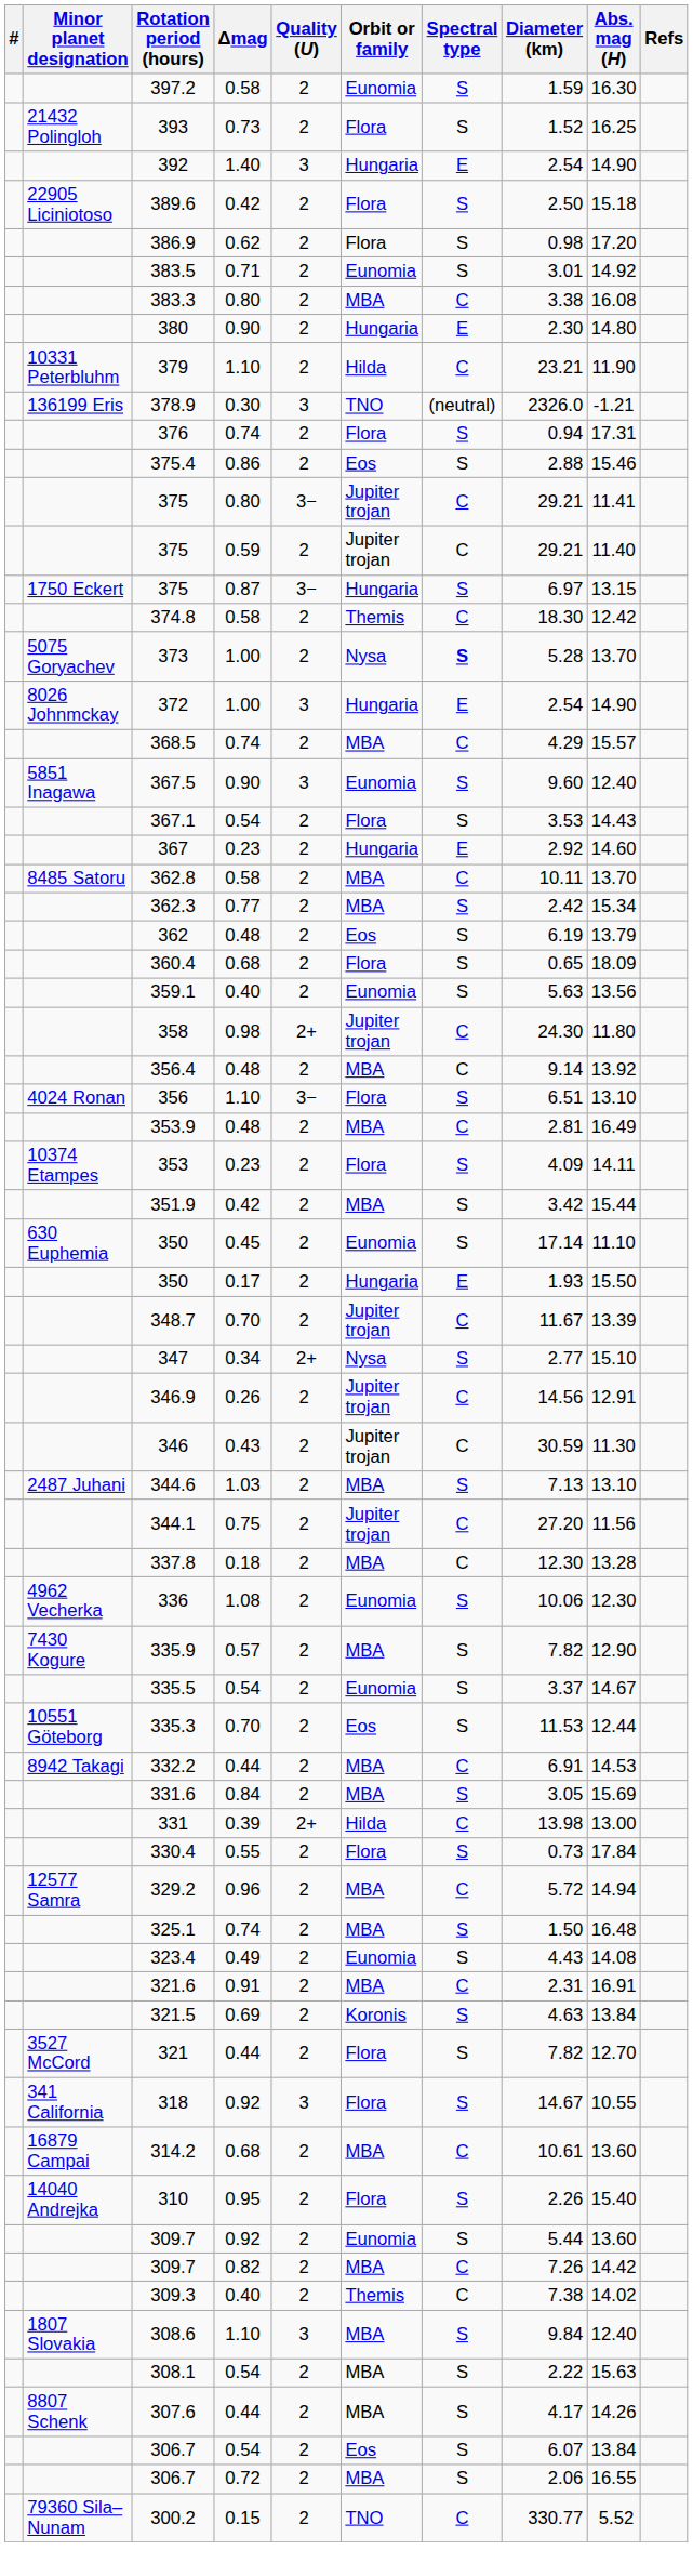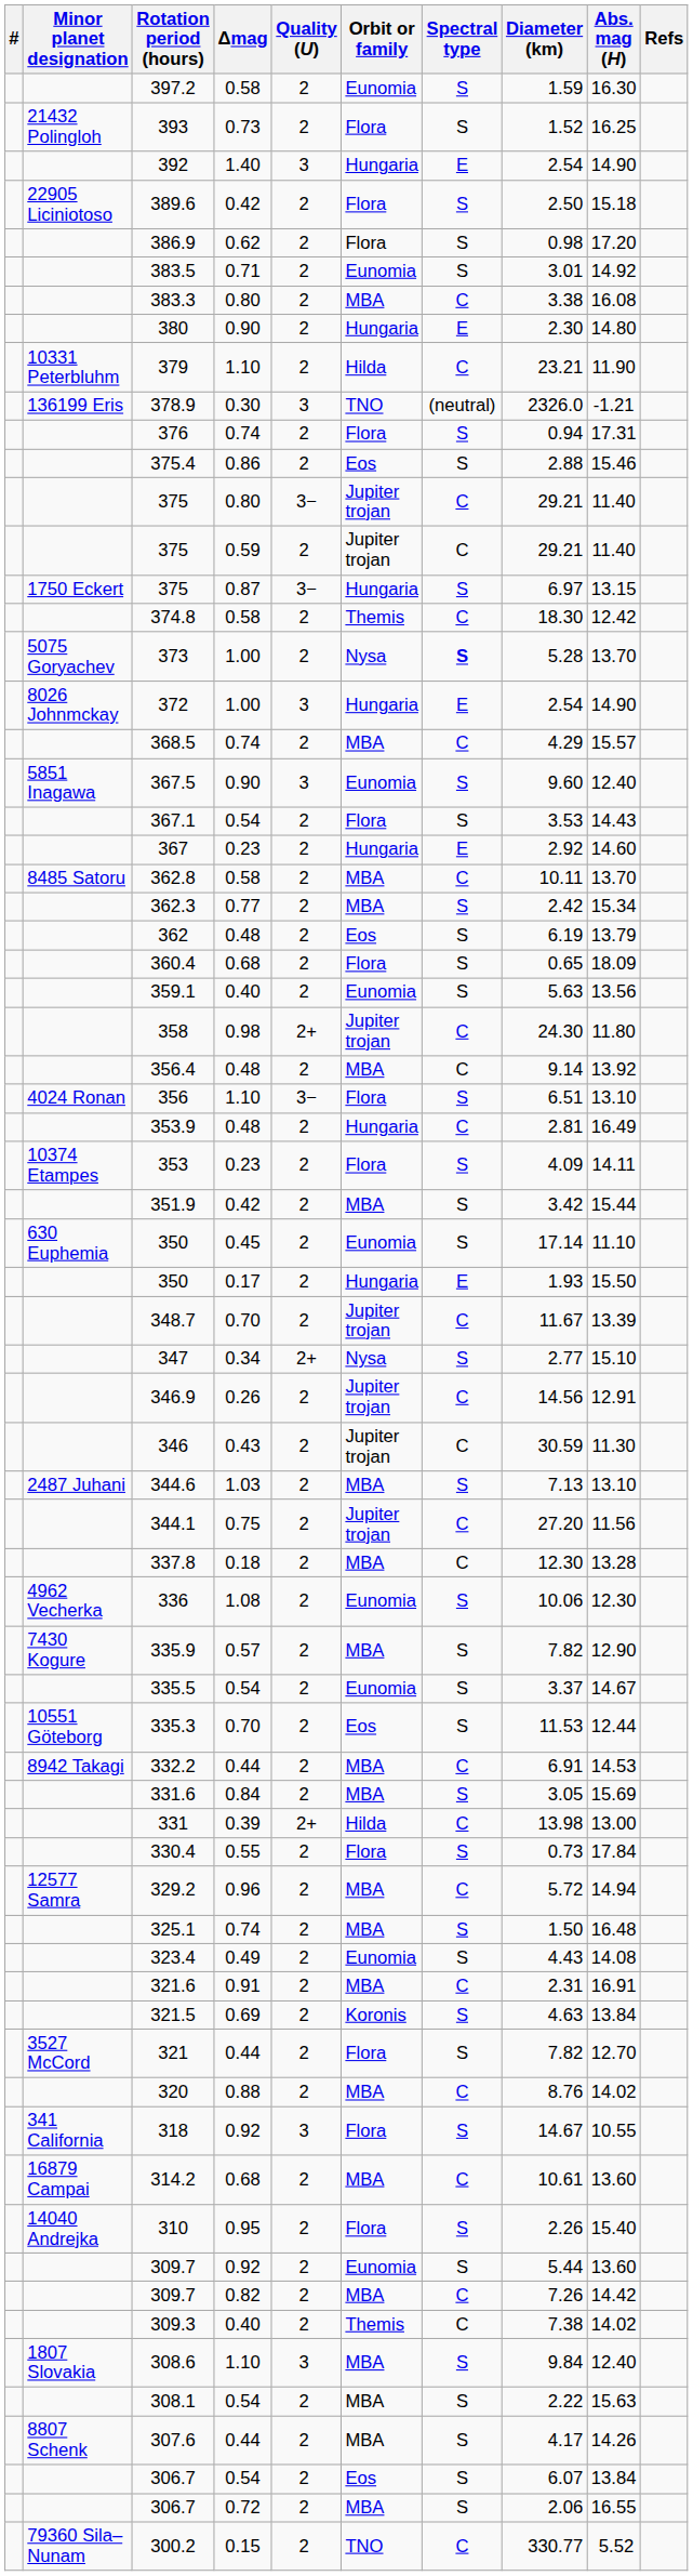 <table class="wikitable sortable" style="text-align: center;">
 <tr>
 <th class="unsortable" width=28>#</th>
 <th width=180><a href='#'>Minor planet designation</a></th>
 <th><a href='#'>Rotation period</a><br>(hours)</th>
 <th>Δ<a href='#'>mag</a></th>
 <th><a href='#'>Quality</a><br>(<em>U</em>)</th>
 <th>Orbit or <a href='#'>family</a></th>
 <th><a href='#'>Spectral type</a></th>
 <th><a href='#'>Diameter</a><br>(km)</th>
 <th><a href='#'>Abs. mag</a><br>(<em>H</em>)</th>
 <th class="unsortable" width=100>Refs</th>
 </tr>
 <tr id="223665">
 <td></td>
 <td align=left></td>
 <td>397.2</td>
 <td>0.58</td>
 <td>2 </td>
 <td align=left><a href='#'>Eunomia</a></td>
 <td><a href='#'>S</a></td>
 <td align=right>1.59</td>
 <td>16.30</td>
 <td></td>
 </tr>
 <tr id="21432">
 <td></td>
 <td align=left><a href='#'>21432 Polingloh</a></td>
 <td>393</td>
 <td>0.73</td>
 <td>2 </td>
 <td align=left><a href='#'>Flora</a></td>
 <td>S</td>
 <td align=right>1.52</td>
 <td>16.25</td>
 <td></td>
 </tr>
 <tr id="76800">
 <td></td>
 <td align=left></td>
 <td>392</td>
 <td>1.40</td>
 <td>3 </td>
 <td align=left><a href='#'>Hungaria</a></td>
 <td><a href='#'>E</a></td>
 <td align=right>2.54</td>
 <td>14.90</td>
 <td></td>
 </tr>
 <tr id="22905">
 <td></td>
 <td align=left><a href='#'>22905 Liciniotoso</a></td>
 <td>389.6</td>
 <td>0.42</td>
 <td>2 </td>
 <td align=left><a href='#'>Flora</a></td>
 <td><a href='#'>S</a></td>
 <td align=right>2.50</td>
 <td>15.18</td>
 <td></td>
 </tr>
 <tr id="172537">
 <td></td>
 <td align=left></td>
 <td>386.9</td>
 <td>0.62</td>
 <td>2 </td>
 <td align=left>Flora</td>
 <td>S</td>
 <td align=right>0.98</td>
 <td>17.20</td>
 <td></td>
 </tr>
 <tr id="108163">
 <td></td>
 <td align=left></td>
 <td>383.5</td>
 <td>0.71</td>
 <td>2 </td>
 <td align=left><a href='#'>Eunomia</a></td>
 <td>S</td>
 <td align=right>3.01</td>
 <td>14.92</td>
 <td></td>
 </tr>
 <tr id="192309">
 <td></td>
 <td align=left></td>
 <td>383.3</td>
 <td>0.80</td>
 <td>2 </td>
 <td align=left><a href='#'>MBA</a> </td>
 <td><a href='#'>C</a></td>
 <td align=right>3.38</td>
 <td>16.08</td>
 <td></td>
 </tr>
 <tr id="31182">
 <td></td>
 <td align=left></td>
 <td>380</td>
 <td>0.90</td>
 <td>2 </td>
 <td align=left><a href='#'>Hungaria</a></td>
 <td><a href='#'>E</a></td>
 <td align=right>2.30</td>
 <td>14.80</td>
 <td></td>
 </tr>
 <tr id="10331">
 <td></td>
 <td align=left><a href='#'>10331 Peterbluhm</a></td>
 <td>379</td>
 <td>1.10</td>
 <td>2 </td>
 <td align=left><a href='#'>Hilda</a></td>
 <td><a href='#'>C</a></td>
 <td align=right>23.21</td>
 <td>11.90</td>
 <td></td>
 </tr>
 <tr id="136199">
 <td></td>
 <td align=left><a href='#'>136199 Eris</a></td>
 <td>378.9</td>
 <td>0.30</td>
 <td>3 </td>
 <td align="left"><a href='#'>TNO</a></td>
 <td>(neutral)</td>
 <td align="right">2326.0</td>
 <td>-1.21</td>
 <td></td>
 </tr>
 <tr id="252079">
 <td></td>
 <td align=left></td>
 <td>376</td>
 <td>0.74</td>
 <td>2 </td>
 <td align=left><a href='#'>Flora</a></td>
 <td><a href='#'>S</a></td>
 <td align=right>0.94</td>
 <td>17.31</td>
 <td></td>
 </tr>
 <tr id="184616">
 <td></td>
 <td align=left></td>
 <td>375.4</td>
 <td>0.86</td>
 <td>2 </td>
 <td align=left><a href='#'>Eos</a></td>
 <td>S</td>
 <td align=right>2.88</td>
 <td>15.46</td>
 <td></td>
 </tr>
 <tr id="13331">
 <td></td>
 <td align=left></td>
 <td>375</td>
 <td>0.80</td>
 <td>3−</td>
 <td align=left><a href='#'>Jupiter trojan</a></td>
 <td><a href='#'>C</a></td>
 <td align=right>29.21</td>
-<td>11.41</td>
+<td>11.40</td>
 <td></td>
 </tr>
 <tr id="15529">
 <td></td>
 <td align=left></td>
 <td>375</td>
 <td>0.59</td>
 <td>2 </td>
 <td align=left>Jupiter trojan</td>
 <td>C</td>
 <td align=right>29.21</td>
 <td>11.40</td>
 <td></td>
 </tr>
 <tr id="1750">
 <td></td>
 <td align=left><a href='#'>1750 Eckert</a></td>
 <td>375</td>
 <td>0.87</td>
 <td>3−</td>
 <td align=left><a href='#'>Hungaria</a></td>
 <td><a href='#'>S</a></td>
 <td align=right>6.97</td>
 <td>13.15</td>
 <td></td>
 </tr>
 <tr id="18058">
 <td></td>
 <td align=left></td>
 <td>374.8</td>
 <td>0.58</td>
 <td>2 </td>
 <td align=left><a href='#'>Themis</a></td>
 <td><a href='#'>C</a></td>
 <td align=right>18.30</td>
 <td>12.42</td>
 <td></td>
 </tr>
 <tr id="5075">
 <td></td>
 <td align=left><a href='#'>5075 Goryachev</a></td>
 <td>373</td>
 <td>1.00</td>
 <td>2 </td>
 <td align=left><a href='#'>Nysa</a></td>
 <td><strong><a href='#'>S</a></strong></td>
 <td align=right>5.28</td>
 <td>13.70</td>
 <td></td>
 </tr>
 <tr id="8026">
 <td></td>
 <td align=left><a href='#'>8026 Johnmckay</a></td>
 <td>372</td>
 <td>1.00</td>
 <td>3 </td>
 <td align=left><a href='#'>Hungaria</a></td>
 <td><a href='#'>E</a></td>
 <td align=right>2.54</td>
 <td>14.90</td>
 <td></td>
 </tr>
 <tr id="106723">
 <td></td>
 <td align=left></td>
 <td>368.5</td>
 <td>0.74</td>
 <td>2 </td>
 <td align=left><a href='#'>MBA</a> </td>
 <td><a href='#'>C</a></td>
 <td align=right>4.29</td>
 <td>15.57</td>
 <td></td>
 </tr>
 <tr id="5851">
 <td></td>
 <td align=left><a href='#'>5851 Inagawa</a></td>
 <td>367.5</td>
 <td>0.90</td>
 <td>3 </td>
 <td align=left><a href='#'>Eunomia</a></td>
 <td><a href='#'>S</a></td>
 <td align=right>9.60</td>
 <td>12.40</td>
 <td></td>
 </tr>
 <tr id="14920">
 <td></td>
 <td align=left></td>
 <td>367.1</td>
 <td>0.54</td>
 <td>2 </td>
 <td align=left><a href='#'>Flora</a></td>
 <td>S</td>
 <td align=right>3.53</td>
 <td>14.43</td>
 <td></td>
 </tr>
 <tr id="23615">
 <td></td>
 <td align=left></td>
 <td>367</td>
 <td>0.23</td>
 <td>2 </td>
 <td align=left><a href='#'>Hungaria</a></td>
 <td><a href='#'>E</a></td>
 <td align=right>2.92</td>
 <td>14.60</td>
 <td></td>
 </tr>
 <tr id="8485">
 <td></td>
 <td align=left><a href='#'>8485 Satoru</a></td>
 <td>362.8</td>
 <td>0.58</td>
 <td>2 </td>
 <td align=left><a href='#'>MBA</a> </td>
 <td><a href='#'>C</a></td>
 <td align=right>10.11</td>
 <td>13.70</td>
 <td></td>
 </tr>
 <tr id="114541">
 <td></td>
 <td align=left></td>
 <td>362.3</td>
 <td>0.77</td>
 <td>2 </td>
 <td align=left><a href='#'>MBA</a> </td>
 <td><a href='#'>S</a></td>
 <td align=right>2.42</td>
 <td>15.34</td>
 <td></td>
 </tr>
 <tr id="45752">
 <td></td>
 <td align=left></td>
 <td>362</td>
 <td>0.48</td>
 <td>2 </td>
 <td align=left><a href='#'>Eos</a></td>
 <td>S</td>
 <td align=right>6.19</td>
 <td>13.79</td>
 <td></td>
 </tr>
 <tr id="325929">
 <td></td>
 <td align=left></td>
 <td>360.4</td>
 <td>0.68</td>
 <td>2 </td>
 <td align=left><a href='#'>Flora</a></td>
 <td>S</td>
 <td align=right>0.65</td>
 <td>18.09</td>
 <td></td>
 </tr>
 <tr id="31399">
 <td></td>
 <td align=left></td>
 <td>359.1</td>
 <td>0.40</td>
 <td>2 </td>
 <td align=left><a href='#'>Eunomia</a></td>
 <td>S</td>
 <td align=right>5.63</td>
 <td>13.56</td>
 <td></td>
 </tr>
 <tr id="22056">
 <td></td>
 <td align=left></td>
 <td>358</td>
 <td>0.98</td>
 <td>2+</td>
 <td align=left><a href='#'>Jupiter trojan</a></td>
 <td><a href='#'>C</a></td>
 <td align=right>24.30</td>
 <td>11.80</td>
 <td></td>
 </tr>
 <tr id="83374">
 <td></td>
 <td align=left></td>
 <td>356.4</td>
 <td>0.48</td>
 <td>2 </td>
 <td align=left><a href='#'>MBA</a> </td>
 <td>C</td>
 <td align=right>9.14</td>
 <td>13.92</td>
 <td></td>
 </tr>
 <tr id="4024">
 <td></td>
 <td align=left><a href='#'>4024 Ronan</a></td>
 <td>356</td>
 <td>1.10</td>
 <td>3−</td>
 <td align=left><a href='#'>Flora</a></td>
 <td><a href='#'>S</a></td>
 <td align=right>6.51</td>
 <td>13.10</td>
 <td></td>
 </tr>
 <tr id="252461">
 <td></td>
 <td align=left></td>
 <td>353.9</td>
 <td>0.48</td>
 <td>2 </td>
-<td align=left><a href='#'>MBA</a> </td>
+<td align=left><a href='#'>Hungaria</a></td>
 <td><a href='#'>C</a></td>
 <td align=right>2.81</td>
 <td>16.49</td>
 <td></td>
 </tr>
 <tr id="10374">
 <td></td>
 <td align=left><a href='#'>10374 Etampes</a></td>
 <td>353</td>
 <td>0.23</td>
 <td>2 </td>
 <td align=left><a href='#'>Flora</a></td>
 <td><a href='#'>S</a></td>
 <td align=right>4.09</td>
 <td>14.11</td>
 <td></td>
 </tr>
 <tr id="123104">
 <td></td>
 <td align=left></td>
 <td>351.9</td>
 <td>0.42</td>
 <td>2 </td>
 <td align=left><a href='#'>MBA</a> </td>
 <td>S</td>
 <td align=right>3.42</td>
 <td>15.44</td>
 <td></td>
 </tr>
 <tr id="630">
 <td></td>
 <td align=left><a href='#'>630 Euphemia</a></td>
 <td>350</td>
 <td>0.45</td>
 <td>2 </td>
 <td align=left><a href='#'>Eunomia</a></td>
 <td>S</td>
 <td align=right>17.14</td>
 <td>11.10</td>
 <td></td>
 </tr>
 <tr id="31076">
 <td></td>
 <td align=left></td>
 <td>350</td>
 <td>0.17</td>
 <td>2 </td>
 <td align=left><a href='#'>Hungaria</a></td>
 <td><a href='#'>E</a></td>
 <td align=right>1.93</td>
 <td>15.50</td>
 <td></td>
 </tr>
 <tr id="105654">
 <td></td>
 <td align=left></td>
 <td>348.7</td>
 <td>0.70</td>
 <td>2 </td>
 <td align=left><a href='#'>Jupiter trojan</a></td>
 <td><a href='#'>C</a></td>
 <td align=right>11.67</td>
 <td>13.39</td>
 <td></td>
 </tr>
 <tr id="26083">
 <td></td>
 <td align=left></td>
 <td>347</td>
 <td>0.34</td>
 <td>2+</td>
 <td align=left><a href='#'>Nysa</a></td>
 <td><a href='#'>S</a></td>
 <td align=right>2.77</td>
 <td>15.10</td>
 <td></td>
 </tr>
 <tr id="122733">
 <td></td>
 <td align=left></td>
 <td>346.9</td>
 <td>0.26</td>
 <td>2 </td>
 <td align=left><a href='#'>Jupiter trojan</a></td>
 <td><a href='#'>C</a></td>
 <td align=right>14.56</td>
 <td>12.91</td>
 <td></td>
 </tr>
 <tr id="9807">
 <td></td>
 <td align=left></td>
 <td>346</td>
 <td>0.43</td>
 <td>2 </td>
 <td align=left>Jupiter trojan</td>
 <td>C</td>
 <td align=right>30.59</td>
 <td>11.30</td>
 <td></td>
 </tr>
 <tr id="2487">
 <td></td>
 <td align=left><a href='#'>2487 Juhani</a></td>
 <td>344.6</td>
 <td>1.03</td>
 <td>2 </td>
 <td align=left><a href='#'>MBA</a> </td>
 <td><a href='#'>S</a></td>
 <td align=right>7.13</td>
 <td>13.10</td>
 <td></td>
 </tr>
 <tr id="24471">
 <td></td>
 <td align=left></td>
 <td>344.1</td>
 <td>0.75</td>
 <td>2 </td>
 <td align=left><a href='#'>Jupiter trojan</a></td>
 <td><a href='#'>C</a></td>
 <td align=right>27.20</td>
 <td>11.56</td>
 <td></td>
 </tr>
 <tr id="43807">
 <td></td>
 <td align=left></td>
 <td>337.8</td>
 <td>0.18</td>
 <td>2 </td>
 <td align=left><a href='#'>MBA</a> </td>
 <td>C</td>
 <td align=right>12.30</td>
 <td>13.28</td>
 <td></td>
 </tr>
 <tr id="4962">
 <td></td>
 <td align=left><a href='#'>4962 Vecherka</a></td>
 <td>336</td>
 <td>1.08</td>
 <td>2 </td>
 <td align=left><a href='#'>Eunomia</a></td>
 <td><a href='#'>S</a></td>
 <td align=right>10.06</td>
 <td>12.30</td>
 <td></td>
 </tr>
 <tr id="7430">
 <td></td>
 <td align=left><a href='#'>7430 Kogure</a></td>
 <td>335.9</td>
 <td>0.57</td>
 <td>2 </td>
 <td align=left><a href='#'>MBA</a> </td>
 <td>S</td>
 <td align=right>7.82</td>
 <td>12.90</td>
 <td></td>
 </tr>
 <tr id="28857">
 <td></td>
 <td align=left></td>
 <td>335.5</td>
 <td>0.54</td>
 <td>2 </td>
 <td align=left><a href='#'>Eunomia</a></td>
 <td>S</td>
 <td align=right>3.37</td>
 <td>14.67</td>
 <td></td>
 </tr>
 <tr id="10551">
 <td></td>
 <td align=left><a href='#'>10551 Göteborg</a></td>
 <td>335.3</td>
 <td>0.70</td>
 <td>2 </td>
 <td align=left><a href='#'>Eos</a></td>
 <td>S</td>
 <td align=right>11.53</td>
 <td>12.44</td>
 <td></td>
 </tr>
 <tr id="8942">
 <td></td>
 <td align=left><a href='#'>8942 Takagi</a></td>
 <td>332.2</td>
 <td>0.44</td>
 <td>2 </td>
 <td align=left><a href='#'>MBA</a> </td>
 <td><a href='#'>C</a></td>
 <td align=right>6.91</td>
 <td>14.53</td>
 <td></td>
 </tr>
 <tr id="61750">
 <td></td>
 <td align=left></td>
 <td>331.6</td>
 <td>0.84</td>
 <td>2 </td>
 <td align=left><a href='#'>MBA</a> </td>
 <td><a href='#'>S</a></td>
 <td align=right>3.05</td>
 <td>15.69</td>
 <td></td>
 </tr>
 <tr id="51888">
 <td></td>
 <td align=left></td>
 <td>331</td>
 <td>0.39</td>
 <td>2+</td>
 <td align=left><a href='#'>Hilda</a></td>
 <td><a href='#'>C</a></td>
 <td align=right>13.98</td>
 <td>13.00</td>
 <td></td>
 </tr>
 <tr id="213835">
 <td></td>
 <td align=left></td>
 <td>330.4</td>
 <td>0.55</td>
 <td>2 </td>
 <td align=left><a href='#'>Flora</a></td>
 <td><a href='#'>S</a></td>
 <td align=right>0.73</td>
 <td>17.84</td>
 <td></td>
 </tr>
 <tr id="12577">
 <td></td>
 <td align=left><a href='#'>12577 Samra</a></td>
 <td>329.2</td>
 <td>0.96</td>
 <td>2 </td>
 <td align=left><a href='#'>MBA</a> </td>
 <td><a href='#'>C</a></td>
 <td align=right>5.72</td>
 <td>14.94</td>
 <td></td>
 </tr>
 <tr id="256357">
 <td></td>
 <td align=left></td>
 <td>325.1</td>
 <td>0.74</td>
 <td>2 </td>
 <td align=left><a href='#'>MBA</a> </td>
 <td><a href='#'>S</a></td>
 <td align=right>1.50</td>
 <td>16.48</td>
 <td></td>
 </tr>
 <tr id="31177">
 <td></td>
 <td align=left></td>
 <td>323.4</td>
 <td>0.49</td>
 <td>2 </td>
 <td align=left><a href='#'>Eunomia</a></td>
 <td>S</td>
 <td align=right>4.43</td>
 <td>14.08</td>
 <td></td>
 </tr>
 <tr id="332190">
 <td></td>
 <td align=left></td>
 <td>321.6</td>
 <td>0.91</td>
 <td>2 </td>
 <td align=left><a href='#'>MBA</a> </td>
 <td><a href='#'>C</a></td>
 <td align=right>2.31</td>
 <td>16.91</td>
 <td></td>
 </tr>
 <tr id="16917">
 <td></td>
 <td align=left></td>
 <td>321.5</td>
 <td>0.69</td>
 <td>2 </td>
 <td align=left><a href='#'>Koronis</a></td>
 <td><a href='#'>S</a></td>
 <td align=right>4.63</td>
 <td>13.84</td>
 <td></td>
 </tr>
 <tr id="3527">
 <td></td>
 <td align=left><a href='#'>3527 McCord</a></td>
 <td>321</td>
 <td>0.44</td>
 <td>2 </td>
 <td align=left><a href='#'>Flora</a></td>
 <td>S</td>
 <td align=right>7.82</td>
 <td>12.70</td>
 <td></td>
 </tr>
+<tr id="50647">
+<td></td>
+<td align=left></td>
+<td>320</td>
+<td>0.88</td>
+<td>2 </td>
+<td align=left><a href='#'>MBA</a> </td>
+<td><a href='#'>C</a></td>
+<td align=right>8.76</td>
+<td>14.02</td>
+<td></td>
+</tr>
 <tr id="341">
 <td></td>
 <td align=left><a href='#'>341 California</a></td>
 <td>318</td>
 <td>0.92</td>
 <td>3 </td>
 <td align=left><a href='#'>Flora</a></td>
 <td><a href='#'>S</a></td>
 <td align=right>14.67</td>
 <td>10.55</td>
 <td></td>
 </tr>
 <tr id="16879">
 <td></td>
 <td align=left><a href='#'>16879 Campai</a></td>
 <td>314.2</td>
 <td>0.68</td>
 <td>2 </td>
 <td align=left><a href='#'>MBA</a> </td>
 <td><a href='#'>C</a></td>
 <td align=right>10.61</td>
 <td>13.60</td>
 <td></td>
 </tr>
 <tr id="14040">
 <td></td>
 <td align=left><a href='#'>14040 Andrejka</a></td>
 <td>310</td>
 <td>0.95</td>
 <td>2 </td>
 <td align=left><a href='#'>Flora</a></td>
 <td><a href='#'>S</a></td>
 <td align=right>2.26</td>
 <td>15.40</td>
 <td></td>
 </tr>
 <tr id="26977">
 <td></td>
 <td align=left></td>
 <td>309.7</td>
 <td>0.92</td>
 <td>2 </td>
 <td align=left><a href='#'>Eunomia</a></td>
 <td>S</td>
 <td align=right>5.44</td>
 <td>13.60</td>
 <td></td>
 </tr>
 <tr id="87892">
 <td></td>
 <td align=left></td>
 <td>309.7</td>
 <td>0.82</td>
 <td>2 </td>
 <td align=left><a href='#'>MBA</a> </td>
 <td><a href='#'>C</a></td>
 <td align=right>7.26</td>
 <td>14.42</td>
 <td></td>
 </tr>
 <tr id="21805">
 <td></td>
 <td align=left></td>
 <td>309.3</td>
 <td>0.40</td>
 <td>2 </td>
 <td align=left><a href='#'>Themis</a></td>
 <td>C</td>
 <td align=right>7.38</td>
 <td>14.02</td>
 <td></td>
 </tr>
 <tr id="1807">
 <td></td>
 <td align=left><a href='#'>1807 Slovakia</a></td>
 <td>308.6</td>
 <td>1.10</td>
 <td>3 </td>
 <td align=left><a href='#'>MBA</a> </td>
 <td><a href='#'>S</a></td>
 <td align=right>9.84</td>
 <td>12.40</td>
 <td></td>
 </tr>
 <tr id="84631">
 <td></td>
 <td align=left></td>
 <td>308.1</td>
 <td>0.54</td>
 <td>2 </td>
 <td align=left>MBA </td>
 <td>S</td>
 <td align=right>2.22</td>
 <td>15.63</td>
 <td></td>
 </tr>
 <tr id="8807">
 <td></td>
 <td align=left><a href='#'>8807 Schenk</a></td>
 <td>307.6</td>
 <td>0.44</td>
 <td>2 </td>
 <td align=left>MBA </td>
 <td>S</td>
 <td align=right>4.17</td>
 <td>14.26</td>
 <td></td>
 </tr>
 <tr id="26876">
 <td></td>
 <td align=left></td>
 <td>306.7</td>
 <td>0.54</td>
 <td>2 </td>
 <td align=left><a href='#'>Eos</a></td>
 <td>S</td>
 <td align=right>6.07</td>
 <td>13.84</td>
 <td></td>
 </tr>
 <tr id="326366">
 <td></td>
 <td align=left></td>
 <td>306.7</td>
 <td>0.72</td>
 <td>2 </td>
 <td align=left><a href='#'>MBA</a> </td>
 <td>S</td>
 <td align=right>2.06</td>
 <td>16.55</td>
 <td></td>
 </tr>
 <tr id="79360">
 <td></td>
 <td align=left><a href='#'>79360 Sila–Nunam</a></td>
 <td>300.2</td>
 <td>0.15</td>
 <td>2 </td>
 <td align=left><a href='#'>TNO</a></td>
 <td><a href='#'>C</a></td>
 <td align=right>330.77</td>
 <td> 5.52</td>
 <td></td>
 </tr>
 </table>
